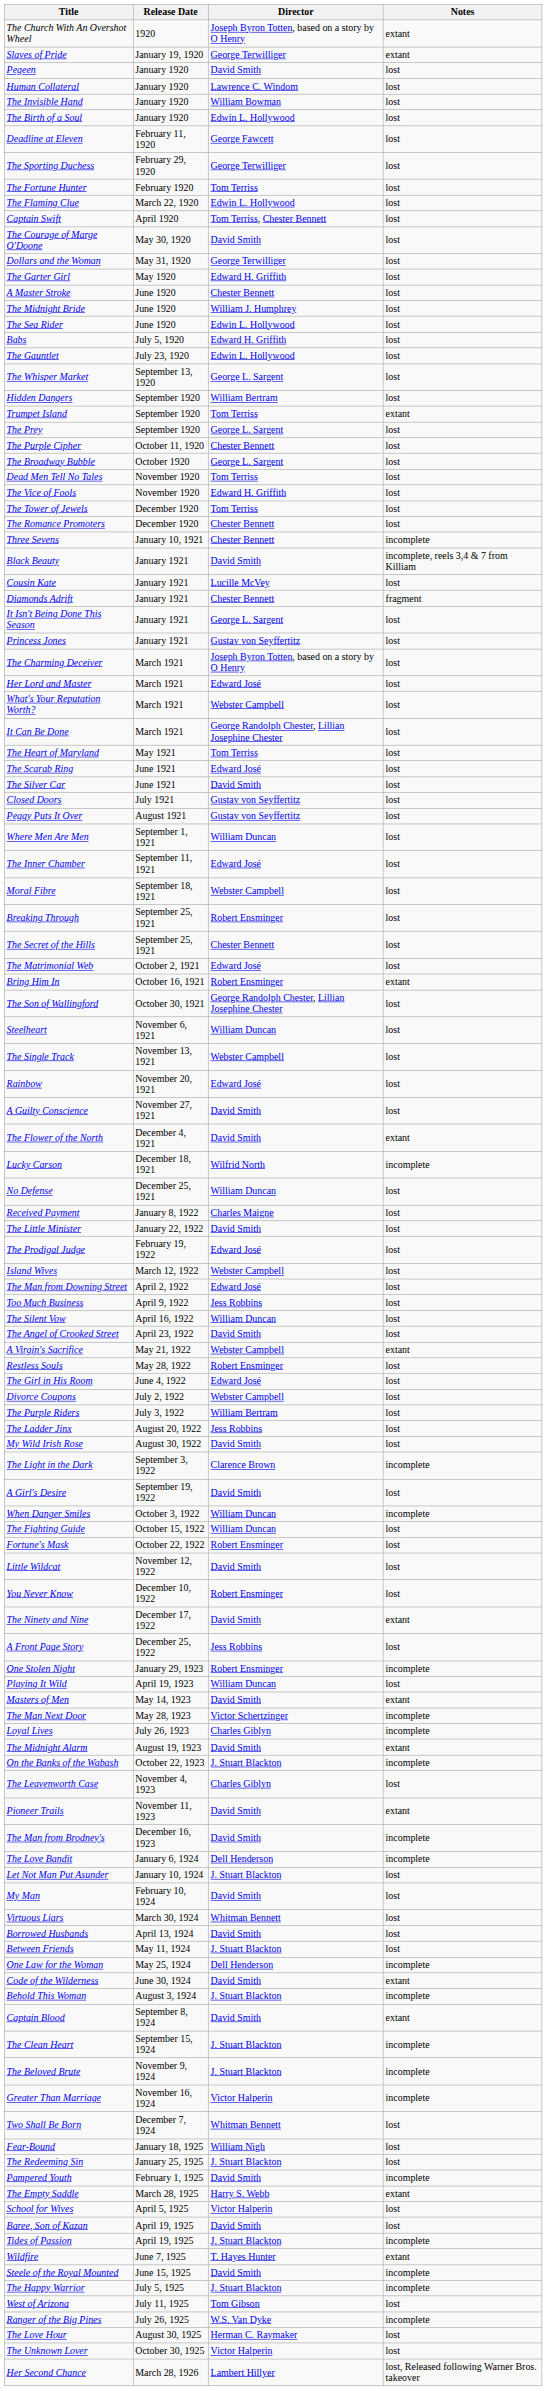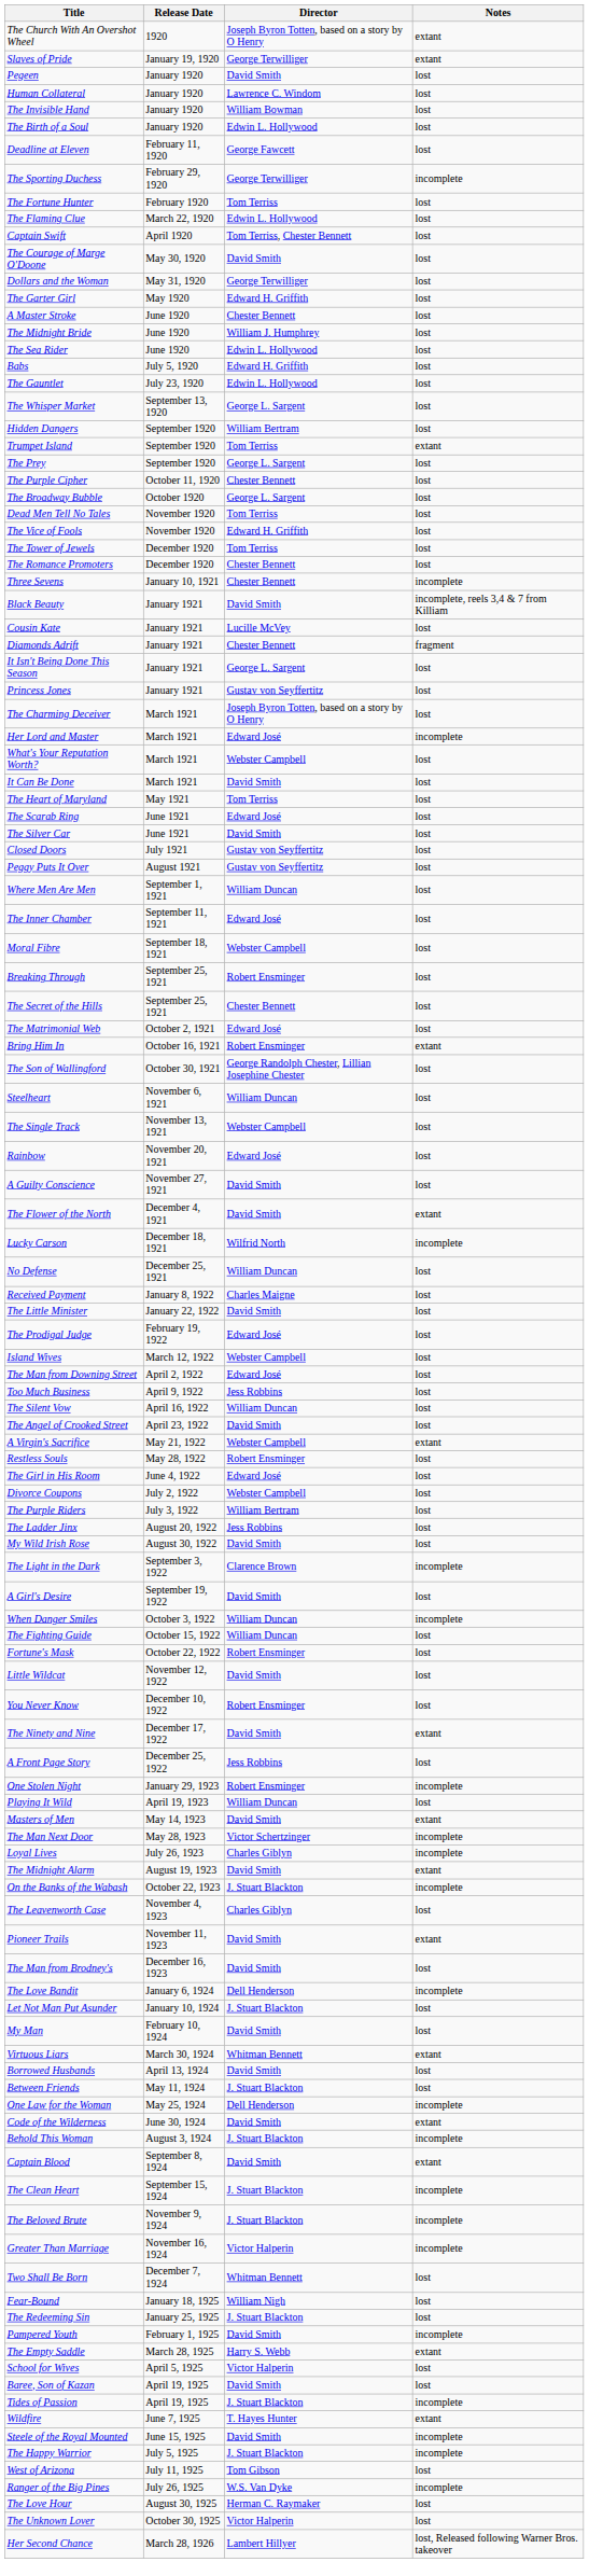 <table class="wikitable sortable">
 <tr>
 <th>Title</th>
 <th>Release Date</th>
 <th>Director</th>
 <th>Notes</th>
 </tr>
 <tr>
 <td><em>The Church With An Overshot Wheel</em></td>
 <td>1920</td>
 <td><a href='#'>Joseph Byron Totten</a>, based on a story by <a href='#'>O Henry</a></td>
 <td>extant </td>
 </tr>
 <tr>
 <td><em><a href='#'>Slaves of Pride</a></em></td>
 <td>January 19, 1920</td>
 <td><a href='#'>George Terwilliger</a></td>
 <td>extant</td>
 </tr>
 <tr>
 <td><em><a href='#'>Pegeen</a></em></td>
 <td>January 1920</td>
 <td><a href='#'>David Smith</a></td>
 <td>lost</td>
 </tr>
 <tr>
 <td><em><a href='#'>Human Collateral</a></em></td>
 <td>January 1920</td>
 <td><a href='#'>Lawrence C. Windom</a></td>
 <td>lost</td>
 </tr>
 <tr>
 <td><em><a href='#'>The Invisible Hand</a></em></td>
 <td>January 1920</td>
 <td><a href='#'>William Bowman</a></td>
 <td>lost</td>
 </tr>
 <tr>
 <td><em><a href='#'>The Birth of a Soul</a></em></td>
 <td>January 1920</td>
 <td><a href='#'>Edwin L. Hollywood</a></td>
 <td>lost</td>
 </tr>
 <tr>
 <td><em><a href='#'>Deadline at Eleven</a></em></td>
 <td>February 11, 1920</td>
 <td><a href='#'>George Fawcett</a></td>
 <td>lost</td>
 </tr>
 <tr>
 <td><em><a href='#'>The Sporting Duchess</a></em></td>
 <td>February 29, 1920</td>
 <td><a href='#'>George Terwilliger</a></td>
-<td>lost</td>
+<td>incomplete</td>
 </tr>
 <tr>
 <td><em><a href='#'>The Fortune Hunter</a></em></td>
 <td>February 1920</td>
 <td><a href='#'>Tom Terriss</a></td>
 <td>lost</td>
 </tr>
 <tr>
 <td><em><a href='#'>The Flaming Clue</a></em></td>
 <td>March 22, 1920</td>
 <td><a href='#'>Edwin L. Hollywood</a></td>
 <td>lost</td>
 </tr>
 <tr>
 <td><em><a href='#'>Captain Swift</a></em></td>
 <td>April 1920</td>
 <td><a href='#'>Tom Terriss</a>, <a href='#'>Chester Bennett</a></td>
 <td>lost</td>
 </tr>
 <tr>
 <td><em><a href='#'>The Courage of Marge O'Doone</a></em></td>
 <td>May 30, 1920</td>
 <td><a href='#'>David Smith</a></td>
 <td>lost</td>
 </tr>
 <tr>
 <td><em><a href='#'>Dollars and the Woman</a></em></td>
 <td>May 31, 1920</td>
 <td><a href='#'>George Terwilliger</a></td>
 <td>lost</td>
 </tr>
 <tr>
 <td><em><a href='#'>The Garter Girl</a></em></td>
 <td>May 1920</td>
 <td><a href='#'>Edward H. Griffith</a></td>
 <td>lost</td>
 </tr>
 <tr>
 <td><em><a href='#'>A Master Stroke</a></em></td>
 <td>June 1920</td>
 <td><a href='#'>Chester Bennett</a></td>
 <td>lost</td>
 </tr>
 <tr>
 <td><em><a href='#'>The Midnight Bride</a></em></td>
 <td>June 1920</td>
 <td><a href='#'>William J. Humphrey</a></td>
 <td>lost</td>
 </tr>
 <tr>
 <td><em><a href='#'>The Sea Rider</a></em></td>
 <td>June 1920</td>
 <td><a href='#'>Edwin L. Hollywood</a></td>
 <td>lost</td>
 </tr>
 <tr>
 <td><em><a href='#'>Babs</a></em></td>
 <td>July 5, 1920</td>
 <td><a href='#'>Edward H. Griffith</a></td>
 <td>lost</td>
 </tr>
 <tr>
 <td><em><a href='#'>The Gauntlet</a></em></td>
 <td>July 23, 1920</td>
 <td><a href='#'>Edwin L. Hollywood</a></td>
 <td>lost</td>
 </tr>
 <tr>
 <td><em><a href='#'>The Whisper Market</a></em></td>
 <td>September 13, 1920</td>
 <td><a href='#'>George L. Sargent</a></td>
 <td>lost</td>
 </tr>
 <tr>
 <td><em><a href='#'>Hidden Dangers</a></em></td>
 <td>September 1920</td>
 <td><a href='#'>William Bertram</a></td>
 <td>lost</td>
 </tr>
 <tr>
 <td><em><a href='#'>Trumpet Island</a></em></td>
 <td>September 1920</td>
 <td><a href='#'>Tom Terriss</a></td>
 <td>extant</td>
 </tr>
 <tr>
 <td><em><a href='#'>The Prey</a></em></td>
 <td>September 1920</td>
 <td><a href='#'>George L. Sargent</a></td>
 <td>lost</td>
 </tr>
 <tr>
 <td><em><a href='#'>The Purple Cipher</a></em></td>
 <td>October 11, 1920</td>
 <td><a href='#'>Chester Bennett</a></td>
 <td>lost</td>
 </tr>
 <tr>
 <td><em><a href='#'>The Broadway Bubble</a></em></td>
 <td>October 1920</td>
 <td><a href='#'>George L. Sargent</a></td>
 <td>lost</td>
 </tr>
 <tr>
 <td><em><a href='#'>Dead Men Tell No Tales</a></em></td>
 <td>November 1920</td>
 <td><a href='#'>Tom Terriss</a></td>
 <td>lost</td>
 </tr>
 <tr>
 <td><em><a href='#'>The Vice of Fools</a></em></td>
 <td>November 1920</td>
 <td><a href='#'>Edward H. Griffith</a></td>
 <td>lost</td>
 </tr>
 <tr>
 <td><em><a href='#'>The Tower of Jewels</a></em></td>
 <td>December 1920</td>
 <td><a href='#'>Tom Terriss</a></td>
 <td>lost</td>
 </tr>
 <tr>
 <td><em><a href='#'>The Romance Promoters</a></em></td>
 <td>December 1920</td>
 <td><a href='#'>Chester Bennett</a></td>
 <td>lost</td>
 </tr>
 <tr>
 <td><em><a href='#'>Three Sevens</a></em></td>
 <td>January 10, 1921</td>
 <td><a href='#'>Chester Bennett</a></td>
 <td>incomplete</td>
 </tr>
 <tr>
 <td><em><a href='#'>Black Beauty</a></em></td>
 <td>January 1921</td>
 <td><a href='#'>David Smith</a></td>
 <td>incomplete, reels 3,4 & 7 from Killiam</td>
 </tr>
 <tr>
 <td><em><a href='#'>Cousin Kate</a></em></td>
 <td>January 1921</td>
 <td><a href='#'>Lucille McVey</a></td>
 <td>lost</td>
 </tr>
 <tr>
 <td><em><a href='#'>Diamonds Adrift</a></em></td>
 <td>January 1921</td>
 <td><a href='#'>Chester Bennett</a></td>
 <td>fragment</td>
 </tr>
 <tr>
 <td><em><a href='#'>It Isn't Being Done This Season</a></em></td>
 <td>January 1921</td>
 <td><a href='#'>George L. Sargent</a></td>
 <td>lost</td>
 </tr>
 <tr>
 <td><em><a href='#'>Princess Jones</a></em></td>
 <td>January 1921</td>
 <td><a href='#'>Gustav von Seyffertitz</a></td>
 <td>lost</td>
 </tr>
 <tr>
 <td><em><a href='#'>The Charming Deceiver</a></em></td>
 <td>March 1921</td>
 <td><a href='#'>Joseph Byron Totten</a>, based on a story by <a href='#'>O Henry</a></td>
 <td>lost</td>
 </tr>
 <tr>
 <td><em><a href='#'>Her Lord and Master</a></em></td>
 <td>March 1921</td>
 <td><a href='#'>Edward José</a></td>
-<td>lost</td>
+<td>incomplete</td>
 </tr>
 <tr>
 <td><em><a href='#'>What's Your Reputation Worth?</a></em></td>
 <td>March 1921</td>
 <td><a href='#'>Webster Campbell</a></td>
 <td>lost</td>
 </tr>
 <tr>
 <td><em><a href='#'>It Can Be Done</a></em></td>
 <td>March 1921</td>
-<td><a href='#'>George Randolph Chester</a>, <a href='#'>Lillian Josephine Chester</a></td>
+<td><a href='#'>David Smith</a></td>
 <td>lost</td>
 </tr>
 <tr>
 <td><em><a href='#'>The Heart of Maryland</a></em></td>
 <td>May 1921</td>
 <td><a href='#'>Tom Terriss</a></td>
 <td>lost</td>
 </tr>
 <tr>
 <td><em><a href='#'>The Scarab Ring</a></em></td>
 <td>June 1921</td>
 <td><a href='#'>Edward José</a></td>
 <td>lost</td>
 </tr>
 <tr>
 <td><em><a href='#'>The Silver Car</a></em></td>
 <td>June 1921</td>
 <td><a href='#'>David Smith</a></td>
 <td>lost</td>
 </tr>
 <tr>
 <td><em><a href='#'>Closed Doors</a></em></td>
 <td>July 1921</td>
 <td><a href='#'>Gustav von Seyffertitz</a></td>
 <td>lost</td>
 </tr>
 <tr>
 <td><em><a href='#'>Peggy Puts It Over</a></em></td>
 <td>August 1921</td>
 <td><a href='#'>Gustav von Seyffertitz</a></td>
 <td>lost</td>
 </tr>
 <tr>
 <td><em><a href='#'>Where Men Are Men</a></em></td>
 <td>September 1, 1921</td>
 <td><a href='#'>William Duncan</a></td>
 <td>lost</td>
 </tr>
 <tr>
 <td><em><a href='#'>The Inner Chamber</a></em></td>
 <td>September 11, 1921</td>
 <td><a href='#'>Edward José</a></td>
 <td>lost</td>
 </tr>
 <tr>
 <td><em><a href='#'>Moral Fibre</a></em></td>
 <td>September 18, 1921</td>
 <td><a href='#'>Webster Campbell</a></td>
 <td>lost</td>
 </tr>
 <tr>
 <td><em><a href='#'>Breaking Through</a></em></td>
 <td>September 25, 1921</td>
 <td><a href='#'>Robert Ensminger</a></td>
 <td>lost</td>
 </tr>
 <tr>
 <td><em><a href='#'>The Secret of the Hills</a></em></td>
 <td>September 25, 1921</td>
 <td><a href='#'>Chester Bennett</a></td>
 <td>lost</td>
 </tr>
 <tr>
 <td><em><a href='#'>The Matrimonial Web</a></em></td>
 <td>October 2, 1921</td>
 <td><a href='#'>Edward José</a></td>
 <td>lost</td>
 </tr>
 <tr>
 <td><em><a href='#'>Bring Him In</a></em></td>
 <td>October 16, 1921</td>
 <td><a href='#'>Robert Ensminger</a></td>
 <td>extant</td>
 </tr>
 <tr>
 <td><em><a href='#'>The Son of Wallingford</a></em></td>
 <td>October 30, 1921</td>
 <td><a href='#'>George Randolph Chester</a>, <a href='#'>Lillian Josephine Chester</a></td>
 <td>lost</td>
 </tr>
 <tr>
 <td><em><a href='#'>Steelheart</a></em></td>
 <td>November 6, 1921</td>
 <td><a href='#'>William Duncan</a></td>
 <td>lost</td>
 </tr>
 <tr>
 <td><em><a href='#'>The Single Track</a></em></td>
 <td>November 13, 1921</td>
 <td><a href='#'>Webster Campbell</a></td>
 <td>lost</td>
 </tr>
 <tr>
 <td><em><a href='#'>Rainbow</a></em></td>
 <td>November 20, 1921</td>
 <td><a href='#'>Edward José</a></td>
 <td>lost</td>
 </tr>
 <tr>
 <td><em><a href='#'>A Guilty Conscience</a></em></td>
 <td>November 27, 1921</td>
 <td><a href='#'>David Smith</a></td>
 <td>lost</td>
 </tr>
 <tr>
 <td><em><a href='#'>The Flower of the North</a></em></td>
 <td>December 4, 1921</td>
 <td><a href='#'>David Smith</a></td>
 <td>extant</td>
 </tr>
 <tr>
 <td><em><a href='#'>Lucky Carson</a></em></td>
 <td>December 18, 1921</td>
 <td><a href='#'>Wilfrid North</a></td>
 <td>incomplete</td>
 </tr>
 <tr>
 <td><em><a href='#'>No Defense</a></em></td>
 <td>December 25, 1921</td>
 <td><a href='#'>William Duncan</a></td>
 <td>lost</td>
 </tr>
 <tr>
 <td><em><a href='#'>Received Payment</a></em></td>
 <td>January 8, 1922</td>
 <td><a href='#'>Charles Maigne</a></td>
 <td>lost</td>
 </tr>
 <tr>
 <td><em><a href='#'>The Little Minister</a></em></td>
 <td>January 22, 1922</td>
 <td><a href='#'>David Smith</a></td>
 <td>lost</td>
 </tr>
 <tr>
 <td><em><a href='#'>The Prodigal Judge</a></em></td>
 <td>February 19, 1922</td>
 <td><a href='#'>Edward José</a></td>
 <td>lost</td>
 </tr>
 <tr>
 <td><em><a href='#'>Island Wives</a></em></td>
 <td>March 12, 1922</td>
 <td><a href='#'>Webster Campbell</a></td>
 <td>lost</td>
 </tr>
 <tr>
 <td><em><a href='#'>The Man from Downing Street</a></em></td>
 <td>April 2, 1922</td>
 <td><a href='#'>Edward José</a></td>
 <td>lost</td>
 </tr>
 <tr>
 <td><em><a href='#'>Too Much Business</a></em></td>
 <td>April 9, 1922</td>
 <td><a href='#'>Jess Robbins</a></td>
 <td>lost</td>
 </tr>
 <tr>
 <td><em><a href='#'>The Silent Vow</a></em></td>
 <td>April 16, 1922</td>
 <td><a href='#'>William Duncan</a></td>
 <td>lost</td>
 </tr>
 <tr>
 <td><em><a href='#'>The Angel of Crooked Street</a></em></td>
 <td>April 23, 1922</td>
 <td><a href='#'>David Smith</a></td>
 <td>lost</td>
 </tr>
 <tr>
 <td><em><a href='#'>A Virgin's Sacrifice</a></em></td>
 <td>May 21, 1922</td>
 <td><a href='#'>Webster Campbell</a></td>
 <td>extant</td>
 </tr>
 <tr>
 <td><em><a href='#'>Restless Souls</a></em></td>
 <td>May 28, 1922</td>
 <td><a href='#'>Robert Ensminger</a></td>
 <td>lost</td>
 </tr>
 <tr>
 <td><em><a href='#'>The Girl in His Room</a></em></td>
 <td>June 4, 1922</td>
 <td><a href='#'>Edward José</a></td>
 <td>lost</td>
 </tr>
 <tr>
 <td><em><a href='#'>Divorce Coupons</a></em></td>
 <td>July 2, 1922</td>
 <td><a href='#'>Webster Campbell</a></td>
 <td>lost</td>
 </tr>
 <tr>
 <td><em><a href='#'>The Purple Riders</a></em></td>
 <td>July 3, 1922</td>
 <td><a href='#'>William Bertram</a></td>
 <td>lost</td>
 </tr>
 <tr>
 <td><em><a href='#'>The Ladder Jinx</a></em></td>
 <td>August 20, 1922</td>
 <td><a href='#'>Jess Robbins</a></td>
 <td>lost</td>
 </tr>
 <tr>
 <td><em><a href='#'>My Wild Irish Rose</a></em></td>
 <td>August 30, 1922</td>
 <td><a href='#'>David Smith</a></td>
 <td>lost</td>
 </tr>
 <tr>
 <td><em><a href='#'>The Light in the Dark</a></em></td>
 <td>September 3, 1922</td>
 <td><a href='#'>Clarence Brown</a></td>
 <td>incomplete</td>
 </tr>
 <tr>
 <td><em><a href='#'>A Girl's Desire</a></em></td>
 <td>September 19, 1922</td>
 <td><a href='#'>David Smith</a></td>
 <td>lost</td>
 </tr>
 <tr>
 <td><em><a href='#'>When Danger Smiles</a></em></td>
 <td>October 3, 1922</td>
 <td><a href='#'>William Duncan</a></td>
 <td>incomplete</td>
 </tr>
 <tr>
 <td><em><a href='#'>The Fighting Guide</a></em></td>
 <td>October 15, 1922</td>
 <td><a href='#'>William Duncan</a></td>
 <td>lost</td>
 </tr>
 <tr>
 <td><em><a href='#'>Fortune's Mask</a></em></td>
 <td>October 22, 1922</td>
 <td><a href='#'>Robert Ensminger</a></td>
 <td>lost</td>
 </tr>
 <tr>
 <td><em><a href='#'>Little Wildcat</a></em></td>
 <td>November 12, 1922</td>
 <td><a href='#'>David Smith</a></td>
 <td>lost</td>
 </tr>
 <tr>
 <td><em><a href='#'>You Never Know</a></em></td>
 <td>December 10, 1922</td>
 <td><a href='#'>Robert Ensminger</a></td>
 <td>lost</td>
 </tr>
 <tr>
 <td><em><a href='#'>The Ninety and Nine</a></em></td>
 <td>December 17, 1922</td>
 <td><a href='#'>David Smith</a></td>
 <td>extant</td>
 </tr>
 <tr>
 <td><em><a href='#'>A Front Page Story</a></em></td>
 <td>December 25, 1922</td>
 <td><a href='#'>Jess Robbins</a></td>
 <td>lost</td>
 </tr>
 <tr>
 <td><em><a href='#'>One Stolen Night</a></em></td>
 <td>January 29, 1923</td>
 <td><a href='#'>Robert Ensminger</a></td>
 <td>incomplete</td>
 </tr>
 <tr>
 <td><em><a href='#'>Playing It Wild </a></em></td>
 <td>April 19, 1923</td>
 <td><a href='#'>William Duncan</a></td>
 <td>lost</td>
 </tr>
 <tr>
 <td><em><a href='#'>Masters of Men</a></em></td>
 <td>May 14, 1923</td>
 <td><a href='#'>David Smith</a></td>
 <td>extant</td>
 </tr>
 <tr>
 <td><em><a href='#'>The Man Next Door</a></em></td>
 <td>May 28, 1923</td>
 <td><a href='#'>Victor Schertzinger</a></td>
 <td>incomplete</td>
 </tr>
 <tr>
 <td><em><a href='#'>Loyal Lives</a></em></td>
 <td>July 26, 1923</td>
 <td><a href='#'>Charles Giblyn</a></td>
 <td>incomplete</td>
 </tr>
 <tr>
 <td><em><a href='#'>The Midnight Alarm</a></em></td>
 <td>August 19, 1923</td>
 <td><a href='#'>David Smith</a></td>
 <td>extant</td>
 </tr>
 <tr>
 <td><em><a href='#'>On the Banks of the Wabash</a></em></td>
 <td>October 22, 1923</td>
 <td><a href='#'>J. Stuart Blackton</a></td>
 <td>incomplete</td>
 </tr>
 <tr>
 <td><em><a href='#'>The Leavenworth Case</a></em></td>
 <td>November 4, 1923</td>
 <td><a href='#'>Charles Giblyn</a></td>
 <td>lost</td>
 </tr>
 <tr>
 <td><em><a href='#'>Pioneer Trails</a></em></td>
 <td>November 11, 1923</td>
 <td><a href='#'>David Smith</a></td>
 <td>extant</td>
 </tr>
 <tr>
 <td><em><a href='#'>The Man from Brodney's</a></em></td>
 <td>December 16, 1923</td>
 <td><a href='#'>David Smith</a></td>
-<td>incomplete</td>
+<td>lost</td>
 </tr>
 <tr>
 <td><em><a href='#'>The Love Bandit</a></em></td>
 <td>January 6, 1924</td>
 <td><a href='#'>Dell Henderson</a></td>
 <td>incomplete</td>
 </tr>
 <tr>
 <td><em><a href='#'>Let Not Man Put Asunder</a></em></td>
 <td>January 10, 1924</td>
 <td><a href='#'>J. Stuart Blackton</a></td>
 <td>lost</td>
 </tr>
 <tr>
 <td><em><a href='#'>My Man</a></em></td>
 <td>February 10, 1924</td>
 <td><a href='#'>David Smith</a></td>
 <td>lost</td>
 </tr>
 <tr>
 <td><em><a href='#'>Virtuous Liars</a></em></td>
 <td>March 30, 1924</td>
 <td><a href='#'>Whitman Bennett</a></td>
-<td>lost</td>
+<td>extant</td>
 </tr>
 <tr>
 <td><em><a href='#'>Borrowed Husbands</a></em></td>
 <td>April 13, 1924</td>
 <td><a href='#'>David Smith</a></td>
 <td>lost</td>
 </tr>
 <tr>
 <td><em><a href='#'>Between Friends</a></em></td>
 <td>May 11, 1924</td>
 <td><a href='#'>J. Stuart Blackton</a></td>
 <td>lost</td>
 </tr>
 <tr>
 <td><em><a href='#'>One Law for the Woman</a></em></td>
 <td>May 25, 1924</td>
 <td><a href='#'>Dell Henderson</a></td>
 <td>incomplete</td>
 </tr>
 <tr>
 <td><em><a href='#'>Code of the Wilderness</a></em></td>
 <td>June 30, 1924</td>
 <td><a href='#'>David Smith</a></td>
 <td>extant</td>
 </tr>
 <tr>
 <td><em><a href='#'>Behold This Woman</a></em></td>
 <td>August 3, 1924</td>
 <td><a href='#'>J. Stuart Blackton</a></td>
 <td>incomplete</td>
 </tr>
 <tr>
 <td><em><a href='#'>Captain Blood</a></em></td>
 <td>September 8, 1924</td>
 <td><a href='#'>David Smith</a></td>
 <td>extant</td>
 </tr>
 <tr>
 <td><em><a href='#'>The Clean Heart</a></em></td>
 <td>September 15, 1924</td>
 <td><a href='#'>J. Stuart Blackton</a></td>
 <td>incomplete</td>
 </tr>
 <tr>
 <td><em><a href='#'>The Beloved Brute</a></em></td>
 <td>November 9, 1924</td>
 <td><a href='#'>J. Stuart Blackton</a></td>
 <td>incomplete</td>
 </tr>
 <tr>
 <td><em><a href='#'>Greater Than Marriage</a></em></td>
 <td>November 16, 1924</td>
 <td><a href='#'>Victor Halperin</a></td>
 <td>incomplete</td>
 </tr>
 <tr>
 <td><em><a href='#'>Two Shall Be Born</a></em></td>
 <td>December 7, 1924</td>
 <td><a href='#'>Whitman Bennett</a></td>
 <td>lost</td>
 </tr>
 <tr>
 <td><em><a href='#'>Fear-Bound</a></em></td>
 <td>January 18, 1925</td>
 <td><a href='#'>William Nigh</a></td>
 <td>lost</td>
 </tr>
 <tr>
 <td><em><a href='#'>The Redeeming Sin</a></em></td>
 <td>January 25, 1925</td>
 <td><a href='#'>J. Stuart Blackton</a></td>
 <td>lost</td>
 </tr>
 <tr>
 <td><em><a href='#'>Pampered Youth</a></em></td>
 <td>February 1, 1925</td>
 <td><a href='#'>David Smith</a></td>
 <td>incomplete</td>
 </tr>
 <tr>
 <td><em><a href='#'>The Empty Saddle</a></em></td>
 <td>March 28, 1925</td>
 <td><a href='#'>Harry S. Webb</a></td>
 <td>extant</td>
 </tr>
 <tr>
 <td><em><a href='#'>School for Wives</a></em></td>
 <td>April 5, 1925</td>
 <td><a href='#'>Victor Halperin</a></td>
 <td>lost</td>
 </tr>
 <tr>
 <td><em><a href='#'>Baree, Son of Kazan</a></em></td>
 <td>April 19, 1925</td>
 <td><a href='#'>David Smith</a></td>
 <td>lost</td>
 </tr>
 <tr>
 <td><em><a href='#'>Tides of Passion</a></em></td>
 <td>April 19, 1925</td>
 <td><a href='#'>J. Stuart Blackton</a></td>
 <td>incomplete</td>
 </tr>
 <tr>
 <td><em><a href='#'>Wildfire</a></em></td>
 <td>June 7, 1925</td>
 <td><a href='#'>T. Hayes Hunter</a></td>
 <td>extant</td>
 </tr>
 <tr>
 <td><em><a href='#'>Steele of the Royal Mounted</a></em></td>
 <td>June 15, 1925</td>
 <td><a href='#'>David Smith</a></td>
 <td>incomplete</td>
 </tr>
 <tr>
 <td><em><a href='#'>The Happy Warrior</a></em></td>
 <td>July 5, 1925</td>
 <td><a href='#'>J. Stuart Blackton</a></td>
 <td>incomplete</td>
 </tr>
 <tr>
 <td><em><a href='#'>West of Arizona</a></em></td>
 <td>July 11, 1925</td>
 <td><a href='#'>Tom Gibson</a></td>
 <td>lost</td>
 </tr>
 <tr>
 <td><em><a href='#'>Ranger of the Big Pines</a></em></td>
 <td>July 26, 1925</td>
 <td><a href='#'>W.S. Van Dyke</a></td>
 <td>incomplete</td>
 </tr>
 <tr>
 <td><em><a href='#'>The Love Hour</a></em></td>
 <td>August 30, 1925</td>
 <td><a href='#'>Herman C. Raymaker</a></td>
 <td>lost</td>
 </tr>
 <tr>
 <td><em><a href='#'>The Unknown Lover</a></em></td>
 <td>October 30, 1925</td>
 <td><a href='#'>Victor Halperin</a></td>
 <td>lost</td>
 </tr>
 <tr>
 <td><em><a href='#'>Her Second Chance</a></em></td>
 <td>March 28, 1926</td>
 <td><a href='#'>Lambert Hillyer</a></td>
 <td>lost, Released following Warner Bros. takeover</td>
 </tr>
 </table>
